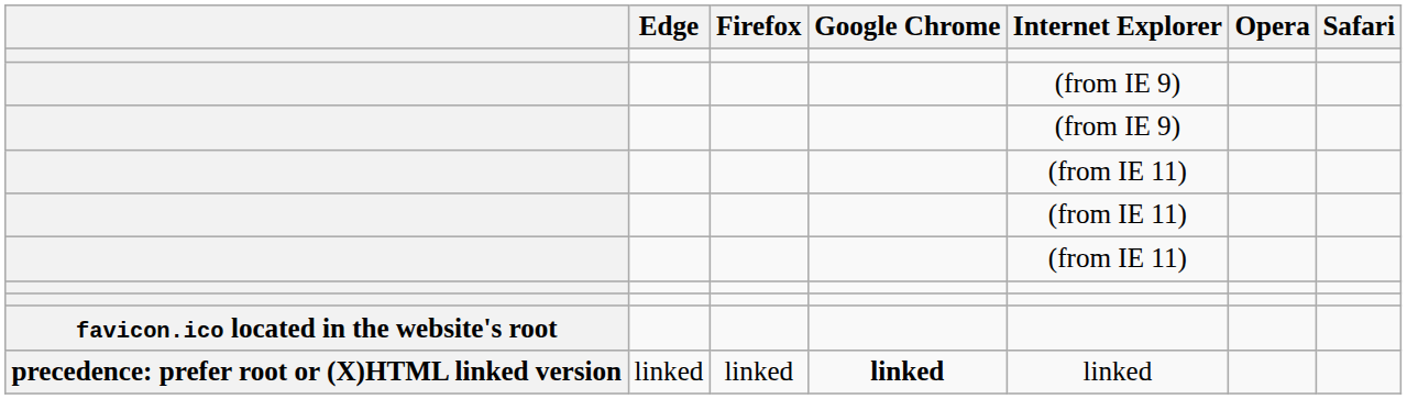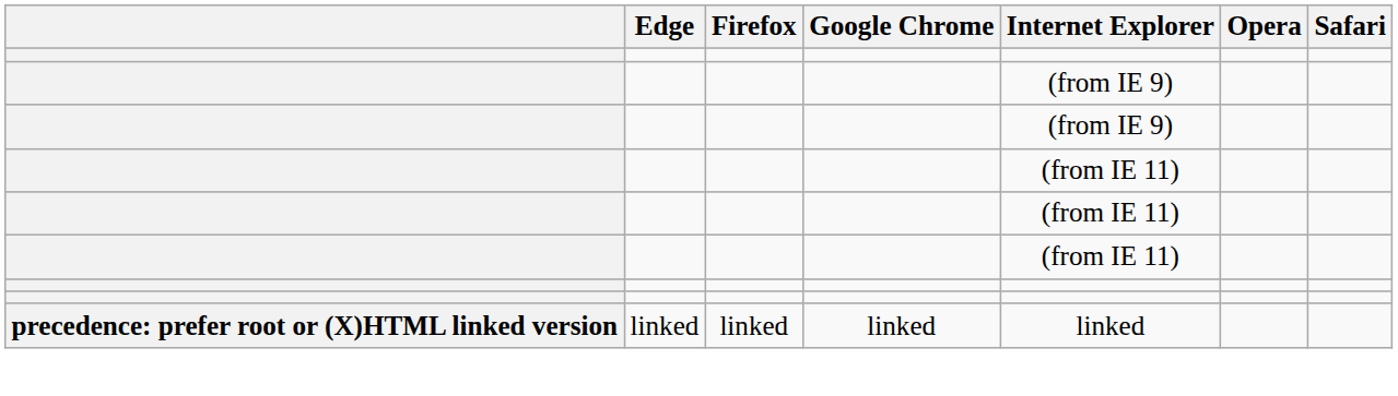 <table class="wikitable sortable" style="text-align: center;">
 <tr>
 <th></th>
 <th>Edge</th>
 <th>Firefox</th>
 <th>Google Chrome</th>
 <th>Internet Explorer</th>
 <th>Opera</th>
 <th>Safari</th>
 </tr>
 <tr>
 <th style="text-align: left"></th>
 <td></td>
 <td></td>
 <td></td>
 <td></td>
 <td></td>
 <td></td>
 </tr>
 <tr>
 <th style="text-align: left"></th>
 <td></td>
 <td></td>
 <td></td>
 <td> (from IE 9)</td>
 <td></td>
 <td></td>
 </tr>
 <tr>
 <th style="text-align: left"></th>
 <td></td>
 <td></td>
 <td></td>
 <td> (from IE 9)</td>
 <td></td>
 <td></td>
 </tr>
 <tr>
 <th style="text-align: left"></th>
 <td></td>
 <td></td>
 <td></td>
 <td> (from IE 11)</td>
 <td></td>
 <td></td>
 </tr>
 <tr>
 <th style="text-align: left"></th>
 <td></td>
 <td></td>
 <td></td>
 <td> (from IE 11)</td>
 <td></td>
 <td></td>
 </tr>
 <tr>
 <th style="text-align: left"></th>
 <td></td>
 <td></td>
 <td></td>
 <td> (from IE 11)</td>
 <td></td>
 <td></td>
 </tr>
 <tr>
 <th style="text-align: left"></th>
 <td></td>
 <td></td>
 <td></td>
 <td></td>
 <td></td>
 <td></td>
 </tr>
 <tr>
 <th style="text-align: left"></th>
 <td></td>
 <td></td>
 <td></td>
 <td></td>
 <td></td>
 <td></td>
 </tr>
 <tr>
-<th><code>favicon.ico</code> located in the website's root</th>
-<td></td>
-<td></td>
-<td></td>
-<td></td>
-<td></td>
-<td></td>
-</tr>
-<tr>
 <th>precedence: prefer root or (X)HTML linked version</th>
 <td>linked</td>
 <td>linked</td>
-<td><strong>linked</strong></td>
+<td>linked</td>
 <td>linked</td>
 <td></td>
 <td></td>
 </tr>
 </table>
